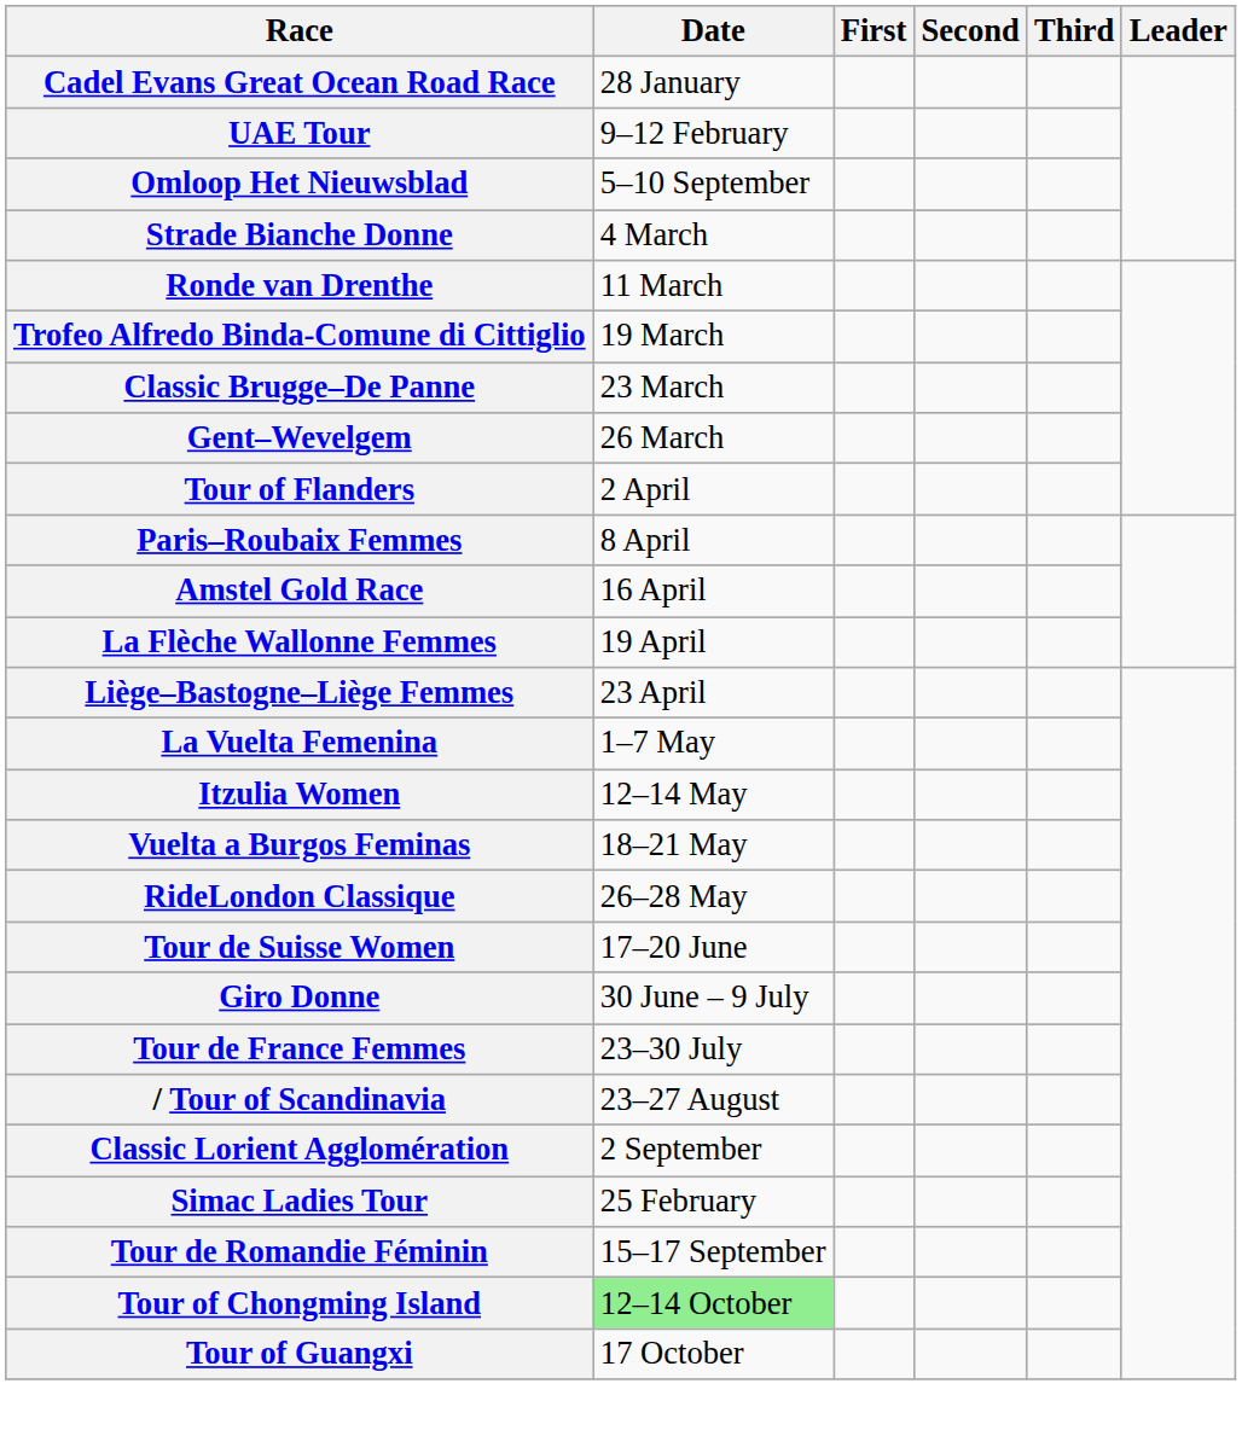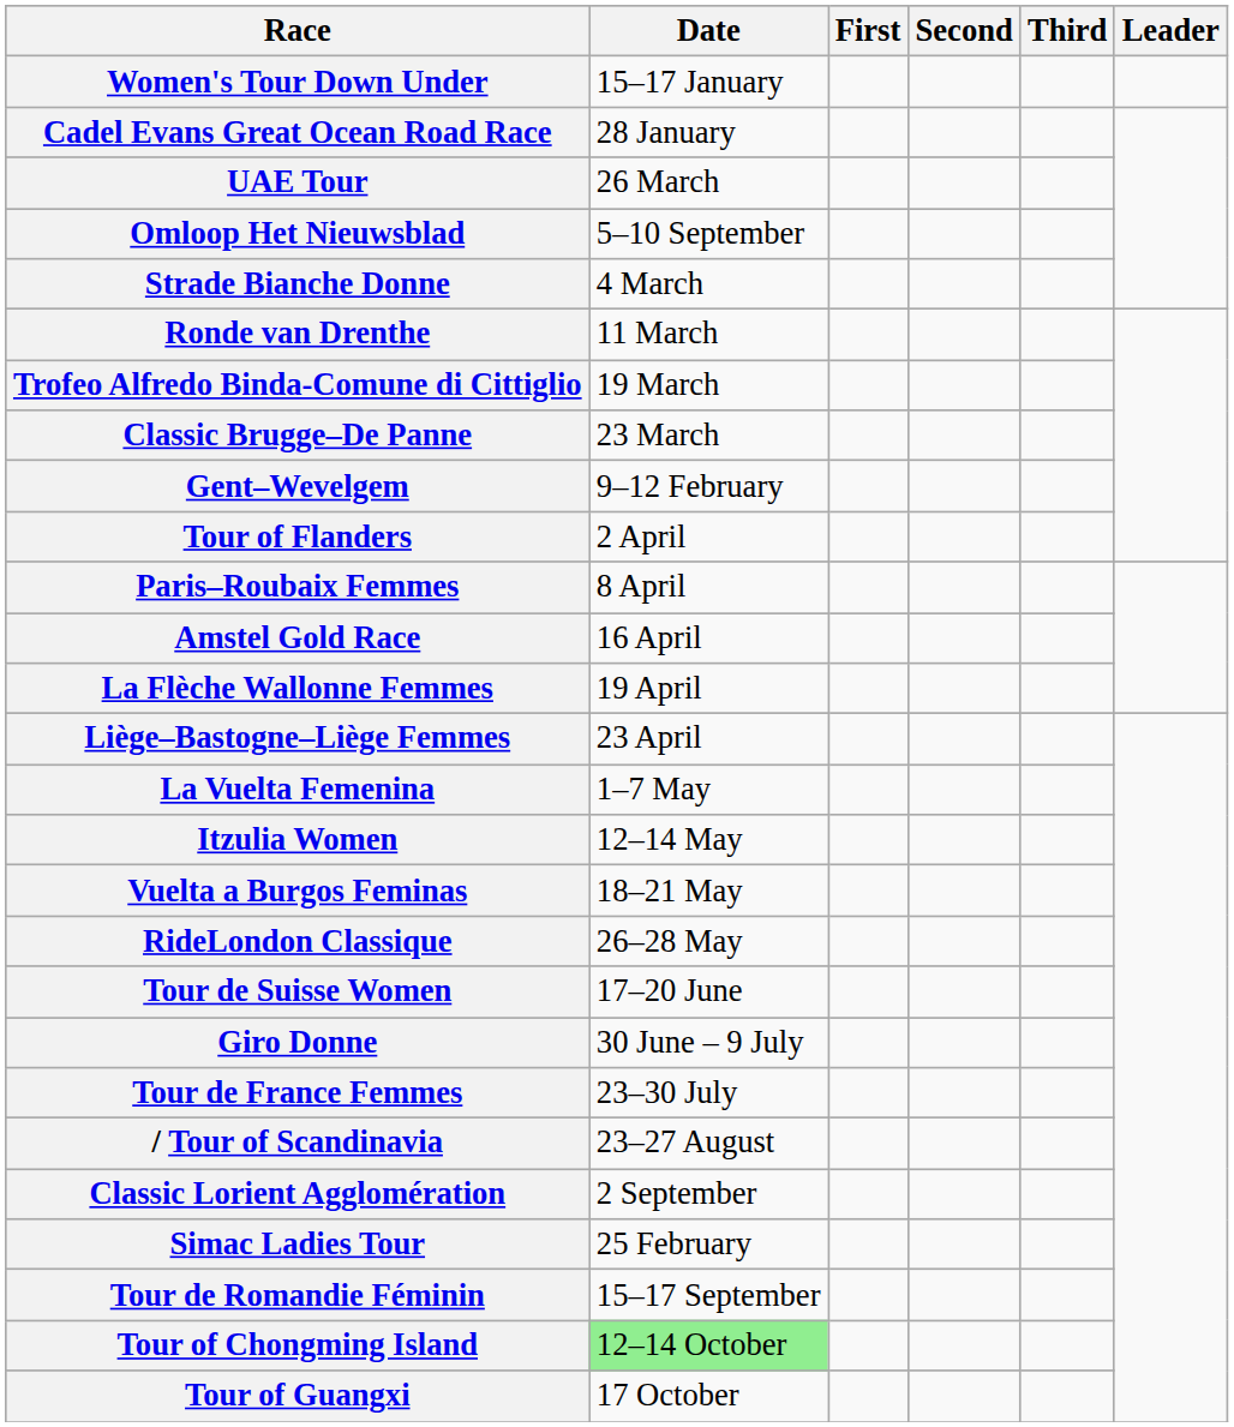 <table class="wikitable plainrowheaders">
 <tr>
 <th scope=col>Race</th>
 <th scope=col>Date</th>
 <th scope=col>First</th>
 <th scope=col>Second</th>
 <th scope=col>Third</th>
 <th scope=col> Leader</th>
+</tr>
+<tr>
+<th scope="row"> <a href='#'>Women's Tour Down Under</a></th>
+<td>15–17 January</td>
+<td></td>
+<td></td>
+<td></td>
+<td></td>
 </tr>
 <tr>
 <th scope="row"> <a href='#'>Cadel Evans Great Ocean Road Race</a></th>
 <td>28 January</td>
 <td></td>
 <td></td>
 <td></td>
 <td rowspan=4></td>
 </tr>
 <tr>
 <th scope=row> <a href='#'>UAE Tour</a></th>
-<td>9–12 February</td>
+<td>26 March</td>
 <td></td>
 <td></td>
 <td></td>
 </tr>
 <tr>
 <th scope=row> <a href='#'>Omloop Het Nieuwsblad</a></th>
 <td>5–10 September</td>
 <td></td>
 <td></td>
 <td></td>
 </tr>
 <tr>
 <th scope=row> <a href='#'>Strade Bianche Donne</a></th>
 <td>4 March</td>
 <td></td>
 <td></td>
 <td></td>
 </tr>
 <tr>
 <th scope=row> <a href='#'>Ronde van Drenthe</a></th>
 <td>11 March</td>
 <td></td>
 <td></td>
 <td></td>
 <td rowspan=5></td>
 </tr>
 <tr>
 <th scope=row> <a href='#'>Trofeo Alfredo Binda-Comune di Cittiglio</a></th>
 <td>19 March</td>
 <td></td>
 <td></td>
 <td></td>
 </tr>
 <tr>
 <th scope=row> <a href='#'>Classic Brugge–De Panne</a></th>
 <td>23 March</td>
 <td></td>
 <td></td>
 <td></td>
 </tr>
 <tr>
 <th scope=row> <a href='#'>Gent–Wevelgem</a></th>
-<td>26 March</td>
+<td>9–12 February</td>
 <td></td>
 <td></td>
 <td></td>
 </tr>
 <tr>
 <th scope=row> <a href='#'>Tour of Flanders</a></th>
 <td>2 April</td>
 <td></td>
 <td></td>
 <td></td>
 </tr>
 <tr>
 <th scope=row> <a href='#'>Paris–Roubaix Femmes</a></th>
 <td>8 April</td>
 <td></td>
 <td></td>
 <td></td>
 <td rowspan=3></td>
 </tr>
 <tr>
 <th scope=row> <a href='#'>Amstel Gold Race</a></th>
 <td>16 April</td>
 <td></td>
 <td></td>
 <td></td>
 </tr>
 <tr>
 <th scope=row> <a href='#'>La Flèche Wallonne Femmes</a></th>
 <td>19 April</td>
 <td></td>
 <td></td>
 <td></td>
 </tr>
 <tr>
 <th scope=row> <a href='#'>Liège–Bastogne–Liège Femmes</a></th>
 <td>23 April</td>
 <td></td>
 <td></td>
 <td></td>
 <td rowspan=14></td>
 </tr>
 <tr>
 <th scope=row> <a href='#'>La Vuelta Femenina</a></th>
 <td>1–7 May</td>
 <td></td>
 <td></td>
 <td></td>
 </tr>
 <tr>
 <th scope=row> <a href='#'>Itzulia Women</a></th>
 <td>12–14 May</td>
 <td></td>
 <td></td>
 <td></td>
 </tr>
 <tr>
 <th scope=row> <a href='#'>Vuelta a Burgos Feminas</a></th>
 <td>18–21 May</td>
 <td></td>
 <td></td>
 <td></td>
 </tr>
 <tr>
 <th scope=row> <a href='#'>RideLondon Classique</a></th>
 <td>26–28 May</td>
 <td></td>
 <td></td>
 <td></td>
 </tr>
 <tr>
 <th scope=row> <a href='#'>Tour de Suisse Women</a></th>
 <td>17–20 June</td>
 <td></td>
 <td></td>
 <td></td>
 </tr>
 <tr>
 <th scope=row> <a href='#'>Giro Donne</a></th>
 <td>30 June – 9 July</td>
 <td></td>
 <td></td>
 <td></td>
 </tr>
 <tr>
 <th scope=row> <a href='#'>Tour de France Femmes</a></th>
 <td>23–30 July</td>
 <td></td>
 <td></td>
 <td></td>
 </tr>
 <tr>
 <th scope=row>/ <a href='#'>Tour of Scandinavia</a></th>
 <td>23–27 August</td>
 <td></td>
 <td></td>
 <td></td>
 </tr>
 <tr>
 <th scope=row> <a href='#'>Classic Lorient Agglomération</a></th>
 <td>2 September</td>
 <td></td>
 <td></td>
 <td></td>
 </tr>
 <tr>
 <th scope=row> <a href='#'>Simac Ladies Tour</a></th>
 <td>25 February</td>
 <td></td>
 <td></td>
 <td></td>
 </tr>
 <tr>
 <th scope=row> <a href='#'>Tour de Romandie Féminin</a></th>
 <td>15–17 September</td>
 <td></td>
 <td></td>
 <td></td>
 </tr>
 <tr>
 <th scope=row> <a href='#'>Tour of Chongming Island</a></th>
 <td style="background: lightgreen;">12–14 October</td>
 <td></td>
 <td></td>
 <td></td>
 </tr>
 <tr>
 <th scope=row> <a href='#'>Tour of Guangxi</a></th>
 <td>17 October</td>
 <td></td>
 <td></td>
 <td></td>
 </tr>
 </table>
